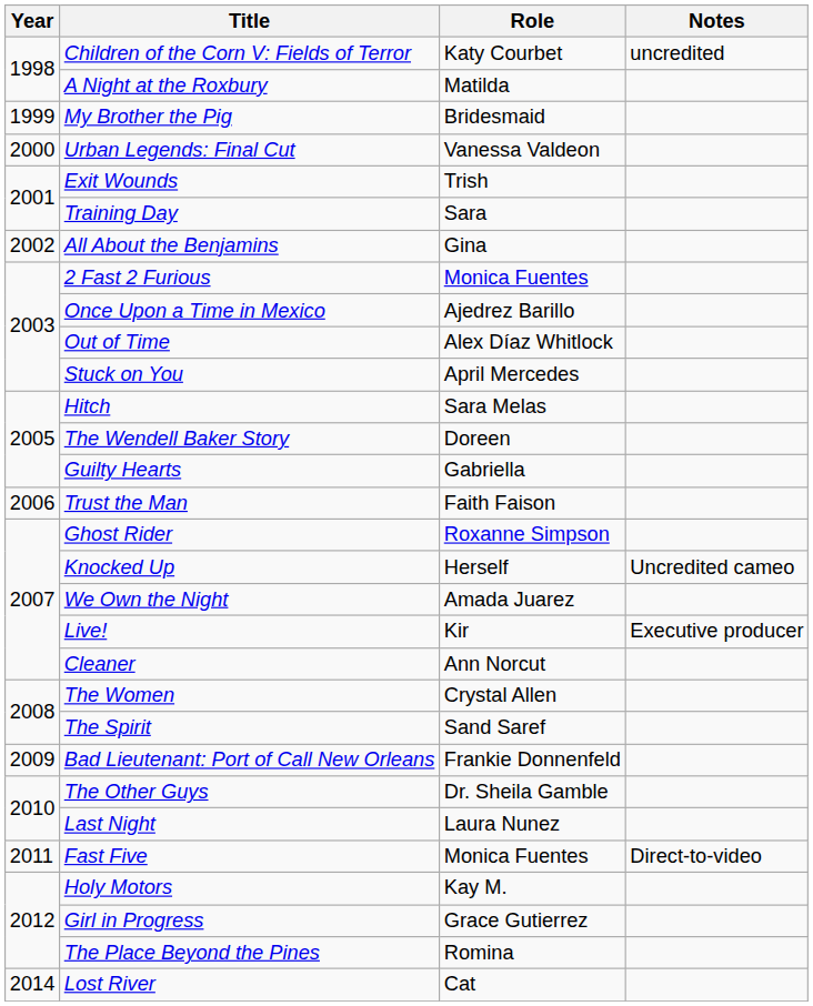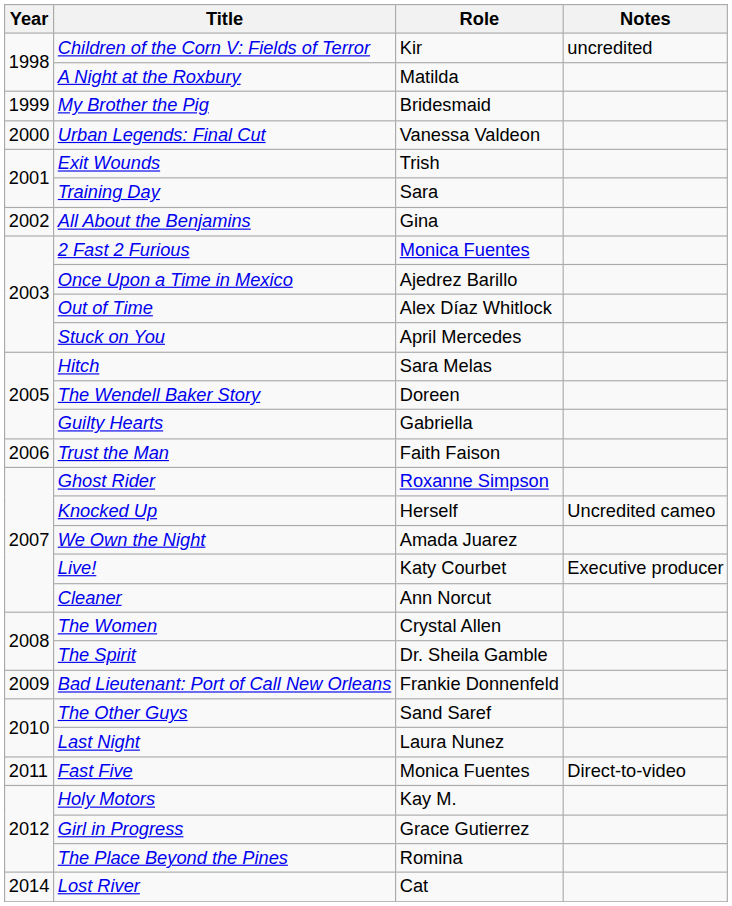 <table class="wikitable sortable">
 <tr>
 <th>Year</th>
 <th>Title</th>
 <th>Role</th>
 <th class="unsortable">Notes</th>
 </tr>
 <tr>
 <td rowspan="2">1998</td>
 <td><em><a href='#'>Children of the Corn V: Fields of Terror</a></em></td>
-<td>Katy Courbet</td>
+<td>Kir</td>
 <td>uncredited</td>
 </tr>
 <tr>
 <td><em><a href='#'>A Night at the Roxbury</a></em></td>
 <td>Matilda</td>
 <td></td>
 </tr>
 <tr>
 <td>1999</td>
 <td><em><a href='#'>My Brother the Pig</a></em></td>
 <td>Bridesmaid</td>
 <td></td>
 </tr>
 <tr>
 <td>2000</td>
 <td><em><a href='#'>Urban Legends: Final Cut</a></em></td>
 <td>Vanessa Valdeon</td>
 <td></td>
 </tr>
 <tr>
 <td rowspan="2">2001</td>
 <td><em><a href='#'>Exit Wounds</a></em></td>
 <td>Trish</td>
 <td></td>
 </tr>
 <tr>
 <td><em><a href='#'>Training Day</a></em></td>
 <td>Sara</td>
 <td></td>
 </tr>
 <tr>
 <td>2002</td>
 <td><em><a href='#'>All About the Benjamins</a></em></td>
 <td>Gina</td>
 <td></td>
 </tr>
 <tr>
 <td rowspan="4">2003</td>
 <td><em><a href='#'>2 Fast 2 Furious</a></em></td>
 <td><a href='#'>Monica Fuentes</a></td>
 <td></td>
 </tr>
 <tr>
 <td><em><a href='#'>Once Upon a Time in Mexico</a></em></td>
 <td>Ajedrez Barillo</td>
 <td></td>
 </tr>
 <tr>
 <td><em><a href='#'>Out of Time</a></em></td>
 <td>Alex Díaz Whitlock</td>
 <td></td>
 </tr>
 <tr>
 <td><em><a href='#'>Stuck on You</a></em></td>
 <td>April Mercedes</td>
 <td></td>
 </tr>
 <tr>
 <td rowspan="3">2005</td>
 <td><em><a href='#'>Hitch</a></em></td>
 <td>Sara Melas</td>
 <td></td>
 </tr>
 <tr>
 <td><em><a href='#'>The Wendell Baker Story</a></em></td>
 <td>Doreen</td>
 <td></td>
 </tr>
 <tr>
 <td><em><a href='#'>Guilty Hearts</a></em></td>
 <td>Gabriella</td>
 <td></td>
 </tr>
 <tr>
 <td>2006</td>
 <td><em><a href='#'>Trust the Man</a></em></td>
 <td>Faith Faison</td>
 <td></td>
 </tr>
 <tr>
 <td rowspan="5">2007</td>
 <td><em><a href='#'>Ghost Rider</a></em></td>
 <td><a href='#'>Roxanne Simpson</a></td>
 <td></td>
 </tr>
 <tr>
 <td><em><a href='#'>Knocked Up</a></em></td>
 <td>Herself</td>
 <td>Uncredited cameo</td>
 </tr>
 <tr>
 <td><em><a href='#'>We Own the Night</a></em></td>
 <td>Amada Juarez</td>
 <td></td>
 </tr>
 <tr>
 <td><em><a href='#'>Live!</a></em></td>
-<td>Kir</td>
+<td>Katy Courbet</td>
 <td>Executive producer</td>
 </tr>
 <tr>
 <td><em><a href='#'>Cleaner</a></em></td>
 <td>Ann Norcut</td>
 <td></td>
 </tr>
 <tr>
 <td rowspan="2">2008</td>
 <td><em><a href='#'>The Women</a></em></td>
 <td>Crystal Allen</td>
 <td></td>
 </tr>
 <tr>
 <td><em><a href='#'>The Spirit</a></em></td>
-<td>Sand Saref</td>
+<td>Dr. Sheila Gamble</td>
 <td></td>
 </tr>
 <tr>
 <td>2009</td>
 <td><em><a href='#'>Bad Lieutenant: Port of Call New Orleans</a></em></td>
 <td>Frankie Donnenfeld</td>
 <td></td>
 </tr>
 <tr>
 <td rowspan="2">2010</td>
 <td><em><a href='#'>The Other Guys</a></em></td>
-<td>Dr. Sheila Gamble</td>
+<td>Sand Saref</td>
 <td></td>
 </tr>
 <tr>
 <td><em><a href='#'>Last Night</a></em></td>
 <td>Laura Nunez</td>
 <td></td>
 </tr>
 <tr>
 <td>2011</td>
 <td><em><a href='#'>Fast Five</a></em></td>
 <td>Monica Fuentes</td>
 <td>Direct-to-video</td>
 </tr>
 <tr>
 <td rowspan="3">2012</td>
 <td><em><a href='#'>Holy Motors</a></em></td>
 <td>Kay M.</td>
 <td></td>
 </tr>
 <tr>
 <td><em><a href='#'>Girl in Progress</a></em></td>
 <td>Grace Gutierrez</td>
 <td></td>
 </tr>
 <tr>
 <td><em><a href='#'>The Place Beyond the Pines</a></em></td>
 <td>Romina</td>
 <td></td>
 </tr>
 <tr>
 <td>2014</td>
 <td><em><a href='#'>Lost River</a></em></td>
 <td>Cat</td>
 <td></td>
 </tr>
 </table>
